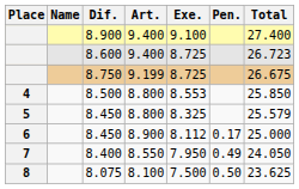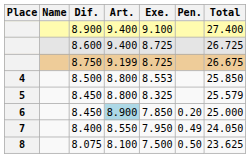 <table class="wikitable sortable" style="text-align:center">
 <tr>
 <th scope=col>Place</th>
 <th scope=col>Name</th>
 <th scope=col>Dif.</th>
 <th scope=col>Art.</th>
 <th scope=col>Exe.</th>
 <th scope=col>Pen.</th>
 <th scope=col>Total</th>
 </tr>
 <tr bgcolor=fffcaf>
 <th scope=row></th>
 <td align=left><strong></strong></td>
 <td>8.900</td>
 <td>9.400</td>
 <td>9.100</td>
 <td></td>
 <td>27.400</td>
 </tr>
 <tr bgcolor=e5e5e5>
 <th scope=row></th>
 <td align=left><strong></strong></td>
 <td>8.600</td>
 <td>9.400</td>
 <td>8.725</td>
 <td></td>
-<td>26.723</td>
+<td>26.725</td>
 </tr>
 <tr bgcolor=eecc99>
 <th scope=row></th>
 <td align=left><strong></strong></td>
 <td>8.750</td>
 <td>9.199</td>
 <td>8.725</td>
 <td></td>
 <td>26.675</td>
 </tr>
 <tr>
 <th scope=row><strong>4</strong></th>
 <td align=left><strong></strong></td>
 <td>8.500</td>
 <td>8.800</td>
 <td>8.553</td>
 <td></td>
 <td>25.850</td>
 </tr>
 <tr>
 <th scope=row><strong>5</strong></th>
 <td align=left><strong></strong></td>
 <td>8.450</td>
 <td>8.800</td>
 <td>8.325</td>
 <td></td>
 <td>25.579</td>
 </tr>
 <tr>
 <th scope=row><strong>6</strong></th>
 <td align=left><strong></strong></td>
 <td>8.450</td>
-<td>8.900</td>
-<td>8.112</td>
-<td>0.17</td>
+<td style="background: lightblue;">8.900</td>
+<td>7.850</td>
+<td>0.20</td>
 <td>25.000</td>
 </tr>
 <tr>
 <th scope=row><strong>7</strong></th>
 <td align=left><strong></strong></td>
 <td>8.400</td>
 <td>8.550</td>
 <td>7.950</td>
 <td>0.49</td>
 <td>24.050</td>
 </tr>
 <tr>
 <th scope=row><strong>8</strong></th>
 <td align=left><strong></strong></td>
 <td>8.075</td>
 <td>8.100</td>
 <td>7.500</td>
 <td>0.50</td>
 <td>23.625</td>
 </tr>
 </table>
